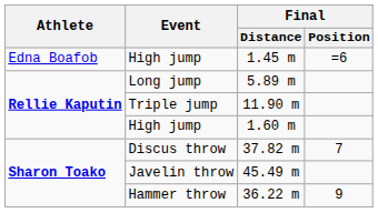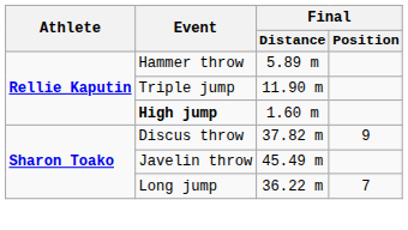 <table class=wikitable style="font-size:90%">
 <tr>
 <th rowspan="2">Athlete</th>
 <th rowspan="2">Event</th>
 <th colspan="2">Final</th>
 </tr>
 <tr style="font-size:95%">
 <th>Distance</th>
 <th>Position</th>
 </tr>
 <tr align=center>
-<td align=left><a href='#'>Edna Boafob</a></td>
-<td align=left>High jump</td>
-<td>1.45 m</td>
-<td>=6</td>
-</tr>
-<tr align=center>
 <td align=left rowspan=3><strong><a href='#'>Rellie Kaputin</a></strong></td>
-<td align=left>Long jump</td>
+<td align=left>Hammer throw</td>
 <td>5.89 m</td>
 <td></td>
 </tr>
 <tr align=center>
 <td align=left>Triple jump</td>
 <td>11.90 m</td>
 <td></td>
 </tr>
 <tr align=center>
-<td align=left>High jump</td>
+<td align=left><strong>High jump</strong></td>
 <td>1.60 m</td>
 <td></td>
 </tr>
 <tr align=center>
 <td align=left rowspan=3><strong><a href='#'>Sharon Toako</a></strong></td>
 <td align=left>Discus throw</td>
 <td>37.82 m</td>
-<td>7</td>
+<td>9</td>
 </tr>
 <tr align=center>
 <td align=left>Javelin throw</td>
 <td>45.49 m</td>
 <td></td>
 </tr>
 <tr align=center>
-<td align=left>Hammer throw</td>
+<td align=left>Long jump</td>
 <td>36.22 m</td>
-<td>9</td>
+<td>7</td>
 </tr>
 </table>
